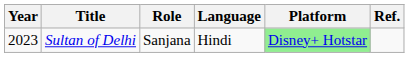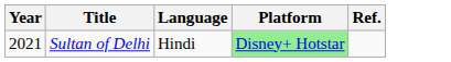 <table class="wikitable plainrowheaders sortable">
 <tr>
 <th scope="col">Year</th>
 <th scope="col">Title</th>
-<th scope="col">Role</th>
 <th scope="col">Language</th>
 <th scope="col">Platform</th>
 <th scope="col" class="unsortable">Ref.</th>
 </tr>
 <tr>
-<td>2023</td>
+<td>2021</td>
 <td><em><a href='#'>Sultan of Delhi</a></em></td>
-<td>Sanjana</td>
 <td>Hindi</td>
 <td style="background: lightgreen;"><a href='#'>Disney+ Hotstar</a></td>
 <td></td>
 </tr>
 </table>
